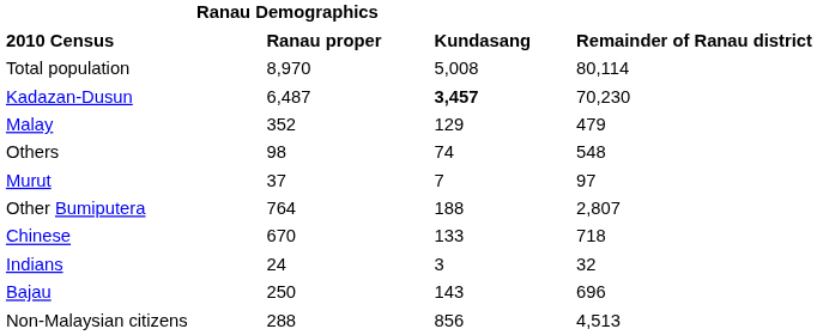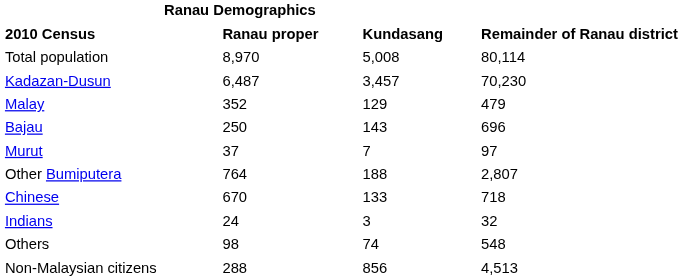 <table id="toc" style="float: left; margin-right: 2em; width: 39%; font-size: 75%;" cellspacing="3">
 <tr>
 <th colspan="3"><strong>Ranau Demographics</strong></th>
 </tr>
 <tr>
 <td><strong>2010 Census</strong></td>
 <td><strong>Ranau proper</strong></td>
 <td><strong>Kundasang</strong></td>
 <td><strong>Remainder of Ranau district</strong></td>
 </tr>
 <tr>
 <td>Total population</td>
 <td>8,970</td>
 <td>5,008</td>
 <td>80,114</td>
 </tr>
 <tr>
 <td><a href='#'>Kadazan-Dusun</a></td>
 <td>6,487</td>
-<td><strong>3,457</strong></td>
+<td>3,457</td>
 <td>70,230</td>
 </tr>
 <tr>
 <td><a href='#'>Malay</a></td>
 <td>352</td>
 <td>129</td>
 <td>479</td>
 </tr>
 <tr>
-<td>Others</td>
-<td>98</td>
-<td>74</td>
-<td>548</td>
+<td><a href='#'>Bajau</a></td>
+<td>250</td>
+<td>143</td>
+<td>696</td>
 </tr>
 <tr>
 <td><a href='#'>Murut</a></td>
 <td>37</td>
 <td>7</td>
 <td>97</td>
 </tr>
 <tr>
 <td>Other <a href='#'>Bumiputera</a></td>
 <td>764</td>
 <td>188</td>
 <td>2,807</td>
 </tr>
 <tr>
 <td><a href='#'>Chinese</a></td>
 <td>670</td>
 <td>133</td>
 <td>718</td>
 </tr>
 <tr>
 <td><a href='#'>Indians</a></td>
 <td>24</td>
 <td>3</td>
 <td>32</td>
 </tr>
 <tr>
-<td><a href='#'>Bajau</a></td>
-<td>250</td>
-<td>143</td>
-<td>696</td>
+<td>Others</td>
+<td>98</td>
+<td>74</td>
+<td>548</td>
 </tr>
 <tr>
 <td>Non-Malaysian citizens</td>
 <td>288</td>
 <td>856</td>
 <td>4,513</td>
 </tr>
 </table>
